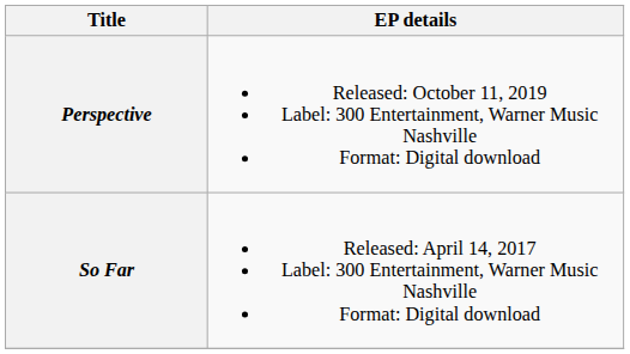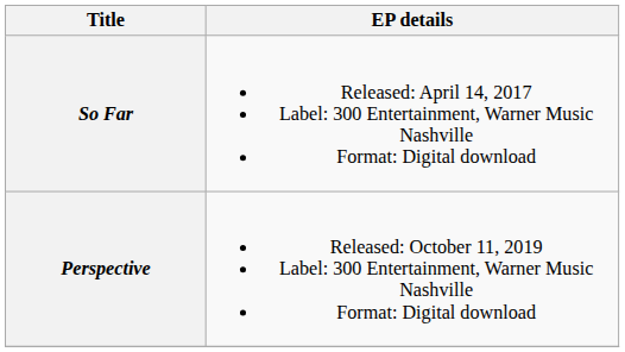 <table class="wikitable plainrowheaders" style="text-align:center;">
 <tr>
 <th scope="col" style="width:10em;">Title</th>
 <th scope="col" style="width:21em;">EP details</th>
 </tr>
 <tr>
+<th scope="row"><em>So Far</em></th>
+<td><br><ul><li>Released: April 14, 2017</li><li>Label: 300 Entertainment, Warner Music Nashville</li><li>Format: Digital download</li></ul></td>
+</tr>
+<tr>
 <th scope="row"><em>Perspective</em></th>
 <td><br><ul><li>Released: October 11, 2019</li><li>Label: 300 Entertainment, Warner Music Nashville</li><li>Format: Digital download</li></ul></td>
 </tr>
 <tr>
-<th scope="row"><em>So Far</em></th>
-<td><br><ul><li>Released: April 14, 2017</li><li>Label: 300 Entertainment, Warner Music Nashville</li><li>Format: Digital download</li></ul></td>
-</tr>
-<tr>
 </tr>
 </table>
